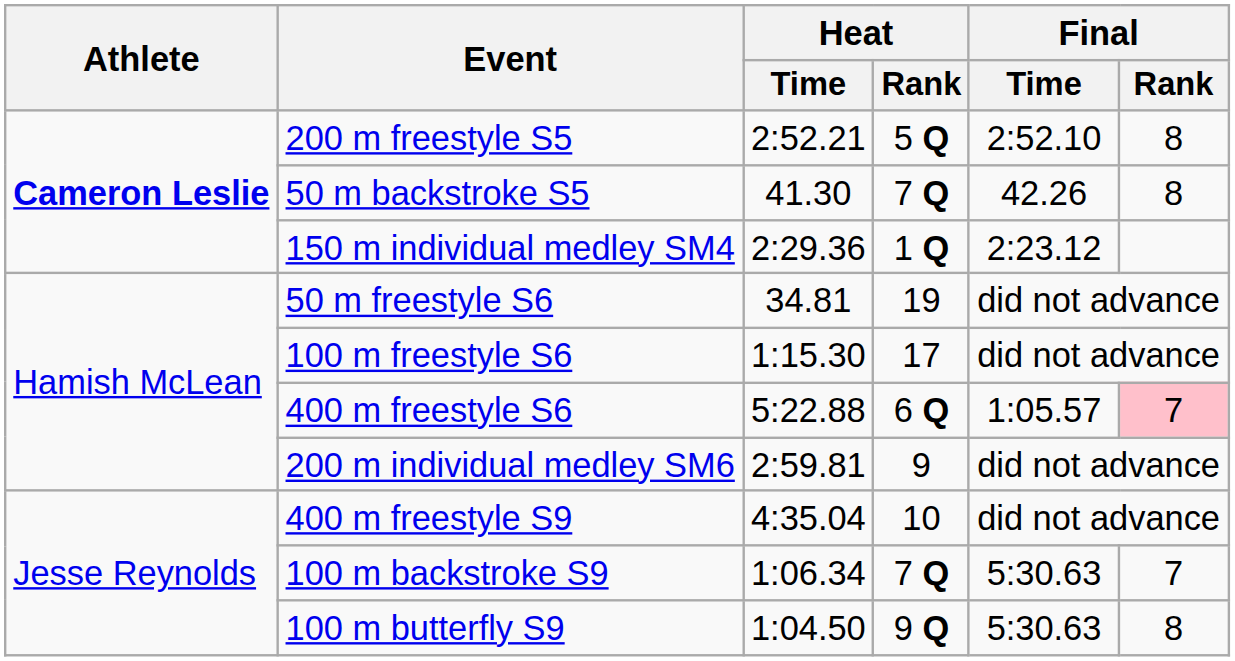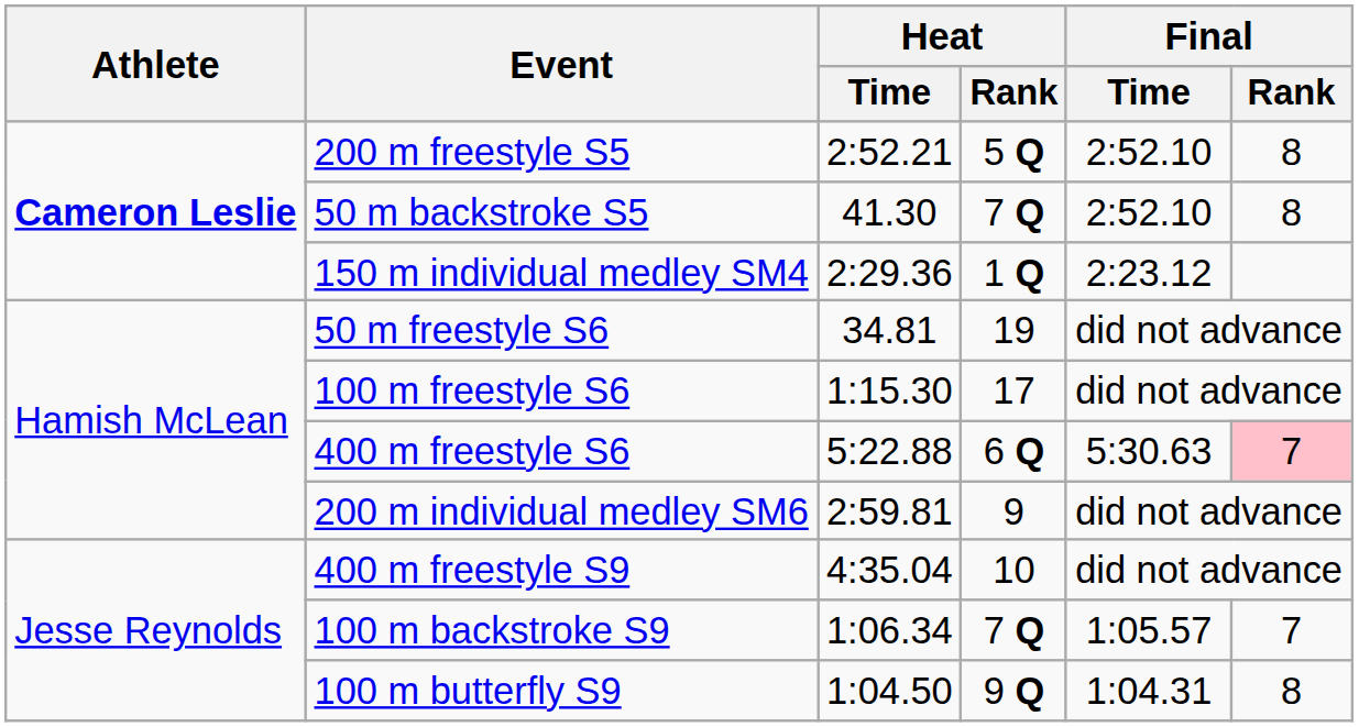 <table class=wikitable style="font-size:90%">
 <tr>
 <th rowspan="2">Athlete</th>
 <th rowspan="2">Event</th>
 <th colspan="2">Heat</th>
 <th colspan="2">Final</th>
 </tr>
 <tr style="font-size:95%">
 <th>Time</th>
 <th>Rank</th>
 <th>Time</th>
 <th>Rank</th>
 </tr>
 <tr align=center>
 <td align=left rowspan=3><strong><a href='#'>Cameron Leslie</a></strong></td>
 <td align=left><a href='#'>200 m freestyle S5</a></td>
 <td>2:52.21</td>
 <td>5 <strong>Q</strong></td>
 <td>2:52.10</td>
 <td>8</td>
 </tr>
 <tr align=center>
 <td align=left><a href='#'>50 m backstroke S5</a></td>
 <td>41.30</td>
 <td>7 <strong>Q</strong></td>
-<td>42.26</td>
+<td>2:52.10</td>
 <td>8</td>
 </tr>
 <tr align=center>
 <td align=left><a href='#'>150 m individual medley SM4</a></td>
 <td>2:29.36</td>
 <td>1 <strong>Q</strong></td>
 <td>2:23.12 <strong></strong></td>
 <td></td>
 </tr>
 <tr align=center>
 <td align=left rowspan=4><a href='#'>Hamish McLean</a></td>
 <td align=left><a href='#'>50 m freestyle S6</a></td>
 <td>34.81</td>
 <td>19</td>
 <td colspan=2>did not advance</td>
 </tr>
 <tr align=center>
 <td align=left><a href='#'>100 m freestyle S6</a></td>
 <td>1:15.30</td>
 <td>17</td>
 <td colspan=2>did not advance</td>
 </tr>
 <tr align=center>
 <td align=left><a href='#'>400 m freestyle S6</a></td>
 <td>5:22.88</td>
 <td>6 <strong>Q</strong></td>
-<td>1:05.57</td>
+<td>5:30.63</td>
 <td style="background: pink;">7</td>
 </tr>
 <tr align=center>
 <td align=left><a href='#'>200 m individual medley SM6</a></td>
 <td>2:59.81</td>
 <td>9</td>
 <td colspan=2>did not advance</td>
 </tr>
 <tr align=center>
 <td align=left rowspan=3><a href='#'>Jesse Reynolds</a></td>
 <td align=left><a href='#'>400 m freestyle S9</a></td>
 <td>4:35.04</td>
 <td>10</td>
 <td colspan=2>did not advance</td>
 </tr>
 <tr align=center>
 <td align=left><a href='#'>100 m backstroke S9</a></td>
 <td>1:06.34</td>
 <td>7 <strong>Q</strong></td>
-<td>5:30.63</td>
+<td>1:05.57</td>
 <td>7</td>
 </tr>
 <tr align=center>
 <td align=left><a href='#'>100 m butterfly S9</a></td>
 <td>1:04.50</td>
 <td>9 <strong>Q</strong></td>
-<td>5:30.63</td>
+<td>1:04.31</td>
 <td>8</td>
 </tr>
 </table>
